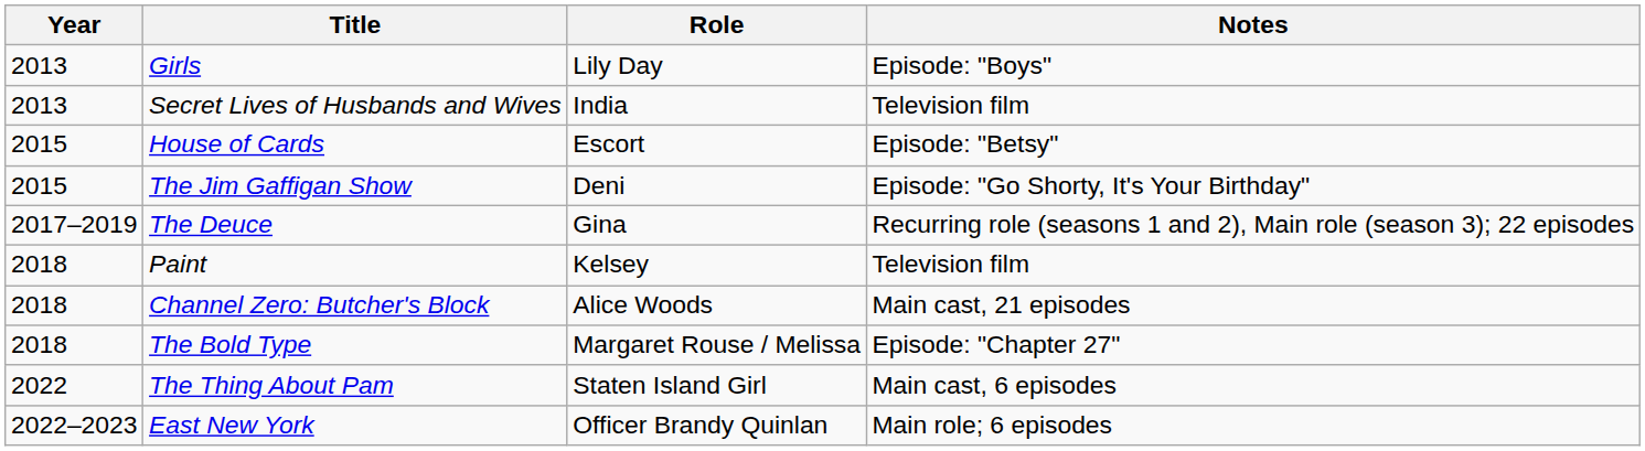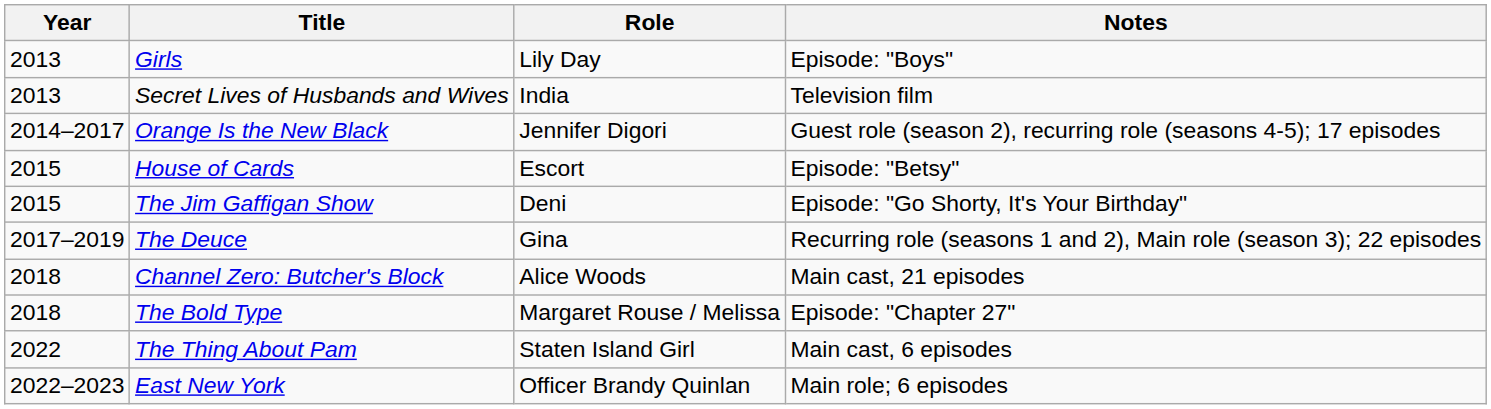 <table class="wikitable sortable">
 <tr>
 <th>Year</th>
 <th>Title</th>
 <th>Role</th>
 <th class="unsortable">Notes</th>
 </tr>
 <tr>
 <td>2013</td>
 <td><em><a href='#'>Girls</a></em></td>
 <td>Lily Day</td>
 <td>Episode: "Boys"</td>
 </tr>
 <tr>
 <td>2013</td>
 <td><em>Secret Lives of Husbands and Wives</em></td>
 <td>India</td>
 <td>Television film</td>
 </tr>
 <tr>
+<td>2014–2017</td>
+<td><em><a href='#'>Orange Is the New Black</a></em></td>
+<td>Jennifer Digori</td>
+<td>Guest role (season 2), recurring role (seasons 4-5); 17 episodes</td>
+</tr>
+<tr>
 <td>2015</td>
 <td><em><a href='#'>House of Cards</a></em></td>
 <td>Escort</td>
 <td>Episode: "Betsy"</td>
 </tr>
 <tr>
 <td>2015</td>
 <td><em><a href='#'>The Jim Gaffigan Show</a></em></td>
 <td>Deni</td>
 <td>Episode: "Go Shorty, It's Your Birthday"</td>
 </tr>
 <tr>
 <td>2017–2019</td>
 <td><em><a href='#'>The Deuce</a></em></td>
 <td>Gina</td>
 <td>Recurring role (seasons 1 and 2), Main role (season 3); 22 episodes</td>
-</tr>
-<tr>
-<td>2018</td>
-<td><em>Paint</em></td>
-<td>Kelsey</td>
-<td>Television film</td>
 </tr>
 <tr>
 <td>2018</td>
 <td><em><a href='#'>Channel Zero: Butcher's Block</a></em></td>
 <td>Alice Woods</td>
 <td>Main cast, 21 episodes</td>
 </tr>
 <tr>
 <td>2018</td>
 <td><em><a href='#'>The Bold Type</a></em></td>
 <td>Margaret Rouse / Melissa</td>
 <td>Episode: "Chapter 27"</td>
 </tr>
 <tr>
 <td>2022</td>
 <td><em><a href='#'>The Thing About Pam</a></em></td>
 <td>Staten Island Girl</td>
 <td>Main cast, 6 episodes</td>
 </tr>
 <tr>
 <td>2022–2023</td>
 <td><em><a href='#'>East New York</a></em></td>
 <td>Officer Brandy Quinlan</td>
 <td>Main role; 6 episodes</td>
 </tr>
 </table>
